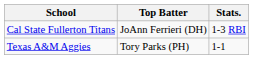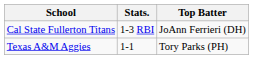 <table class="wikitable">
 <tr style="text-align:center; background:#f2f2f2;">
 <th>School</th>
+<th>Stats.</th>
 <th>Top Batter</th>
-<th>Stats.</th>
 </tr>
 <tr>
 <td><a href='#'>Cal State Fullerton Titans</a></td>
+<td>1-3  <a href='#'>RBI</a></td>
 <td>JoAnn Ferrieri (DH)</td>
-<td>1-3  <a href='#'>RBI</a></td>
 </tr>
 <tr>
 <td><a href='#'>Texas A&M Aggies</a></td>
+<td>1-1</td>
 <td>Tory Parks (PH)</td>
-<td>1-1</td>
 </tr>
 </table>
